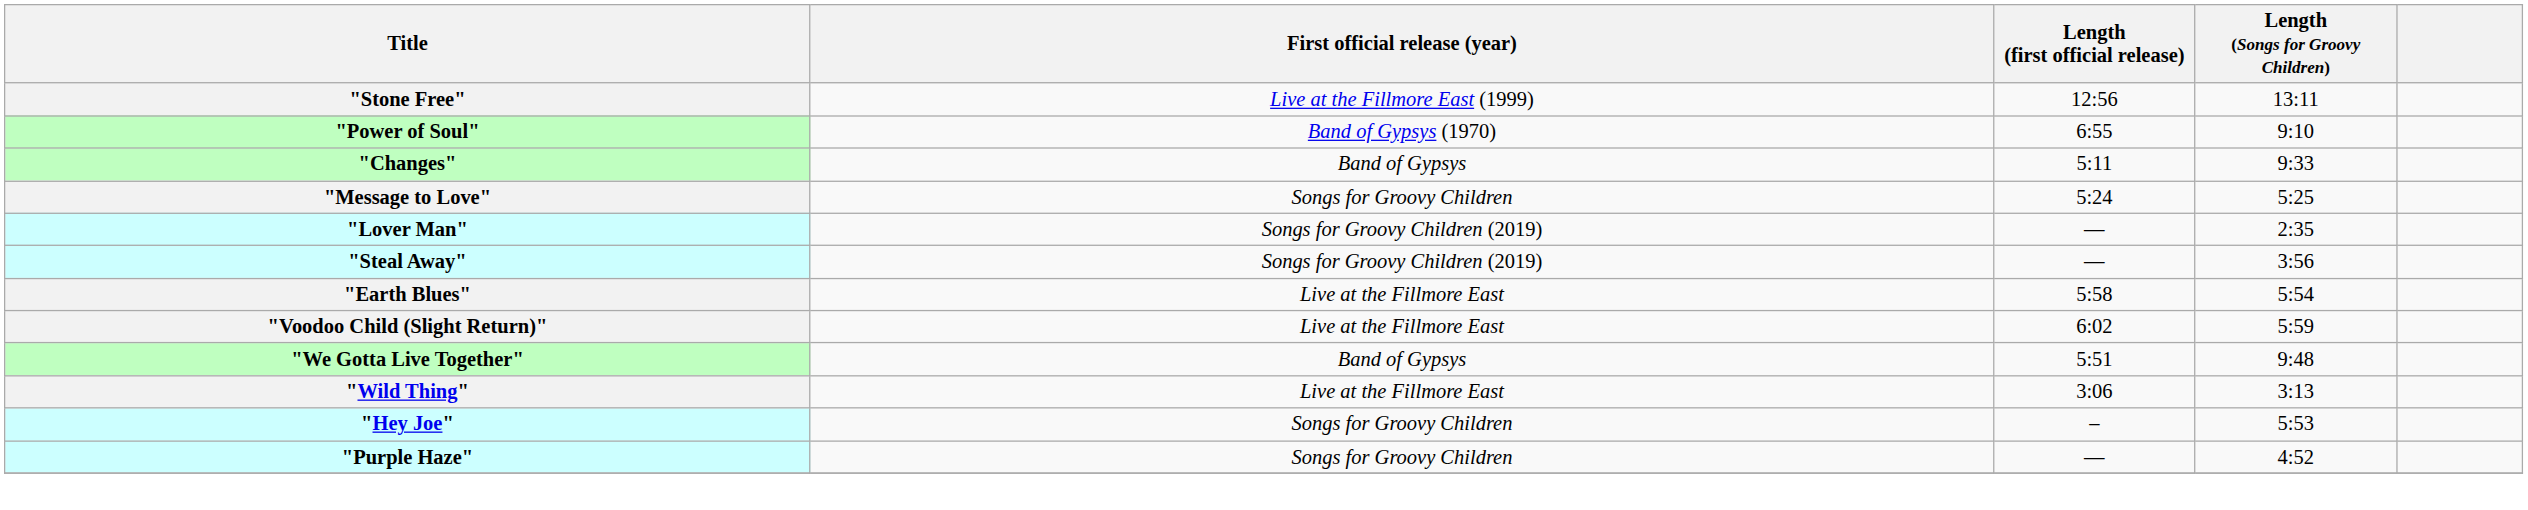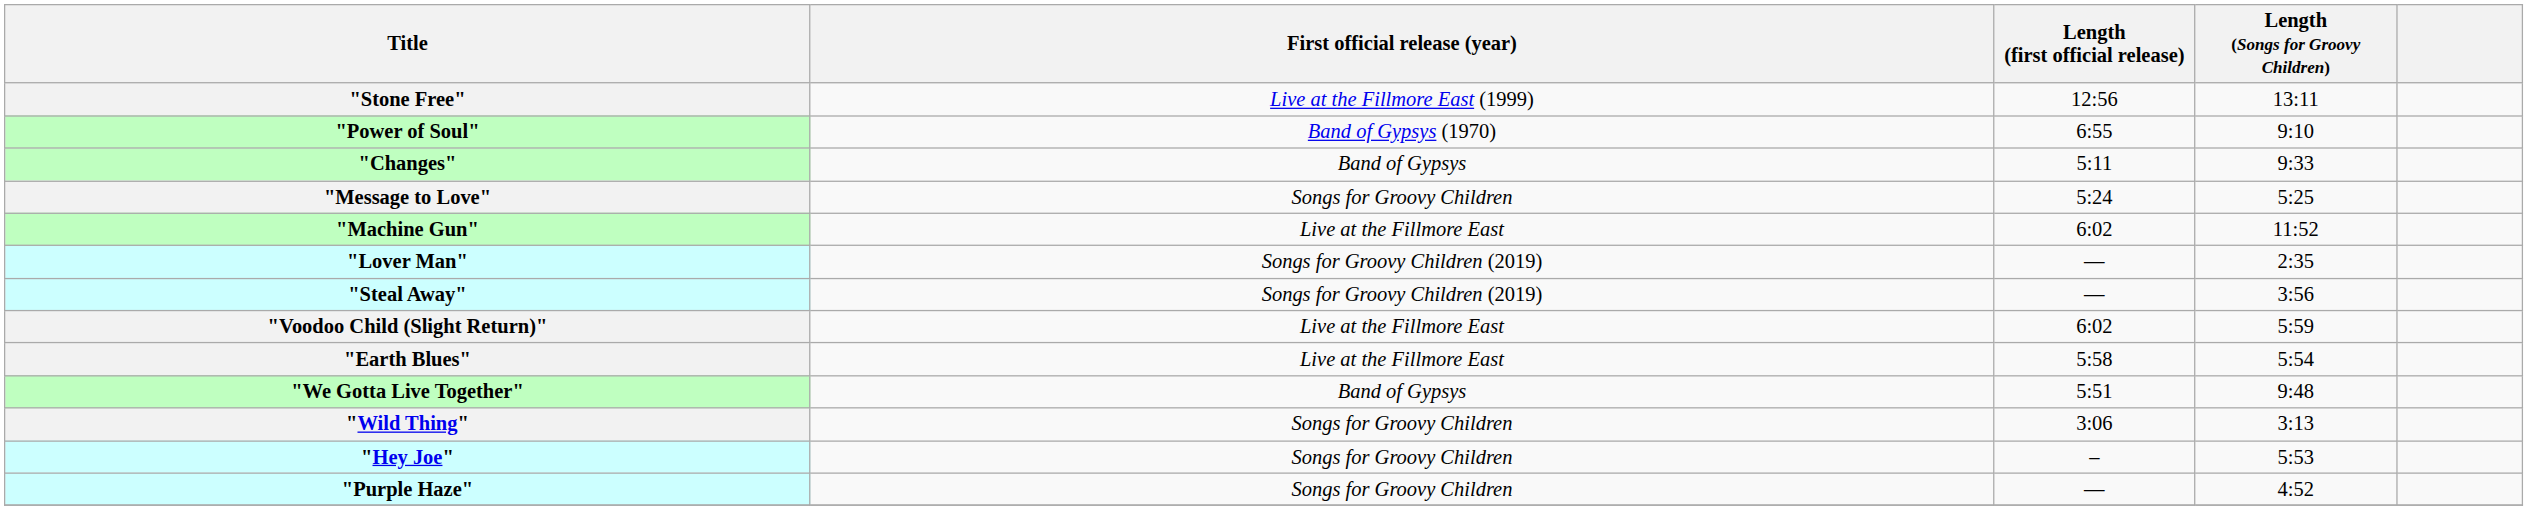 <table class="wikitable sortable plainrowheaders" style="text-align:center;">
 <tr>
 <th scope="col" width=32%>Title</th>
 <th scope="col" width=47%>First official release (year)</th>
 <th scope="col" width=8%>Length<br>(first official release)</th>
 <th scope="col" width=8%>Length<br><small>(<em>Songs for Groovy Children</em>)</small></th>
 <th scope="col"  width=5% class="unsortable"></th>
 </tr>
 <tr>
 <th scope="row">"Stone Free"</th>
 <td><em><a href='#'>Live at the Fillmore East</a></em> (1999)</td>
 <td>12:56</td>
 <td>13:11</td>
 <td></td>
 </tr>
 <tr>
 <th scope="row" style="background-color:#BFFFC0">"Power of Soul"</th>
 <td><em><a href='#'>Band of Gypsys</a></em> (1970)</td>
 <td>6:55</td>
 <td>9:10</td>
 <td></td>
 </tr>
 <tr>
 <th scope="row" style="background-color:#BFFFC0">"Changes"</th>
 <td><em>Band of Gypsys</em></td>
 <td>5:11</td>
 <td>9:33</td>
 <td></td>
 </tr>
 <tr>
 <th scope="row">"Message to Love"</th>
 <td><em>Songs for Groovy Children</em></td>
 <td>5:24</td>
 <td>5:25</td>
 <td></td>
 </tr>
 <tr>
+<th scope="row" style="background-color:#BFFFC0">"Machine Gun"</th>
+<td><em>Live at the Fillmore East</em></td>
+<td>6:02</td>
+<td>11:52</td>
+<td></td>
+</tr>
+<tr>
 <th scope="row" style="background-color:#CCFFFF">"Lover Man"</th>
 <td><em>Songs for Groovy Children</em> (2019)</td>
 <td>—</td>
 <td>2:35</td>
 <td></td>
 </tr>
 <tr>
 <th scope="row" style="background-color:#CCFFFF">"Steal Away"</th>
 <td><em>Songs for Groovy Children</em> (2019)</td>
 <td>—</td>
 <td>3:56</td>
 <td></td>
 </tr>
 <tr>
+<th scope="row">"Voodoo Child (Slight Return)"</th>
+<td><em>Live at the Fillmore East</em></td>
+<td>6:02</td>
+<td>5:59</td>
+<td></td>
+</tr>
+<tr>
 <th scope="row">"Earth Blues"</th>
 <td><em>Live at the Fillmore East</em></td>
 <td>5:58</td>
 <td>5:54</td>
-<td></td>
-</tr>
-<tr>
-<th scope="row">"Voodoo Child (Slight Return)"</th>
-<td><em>Live at the Fillmore East</em></td>
-<td>6:02</td>
-<td>5:59</td>
 <td></td>
 </tr>
 <tr>
 <th scope="row" style="background-color:#BFFFC0">"We Gotta Live Together"</th>
 <td><em>Band of Gypsys</em></td>
 <td>5:51</td>
 <td>9:48</td>
 <td></td>
 </tr>
 <tr>
 <th scope="row">"<a href='#'>Wild Thing</a>"</th>
-<td><em>Live at the Fillmore East</em></td>
+<td><em>Songs for Groovy Children</em></td>
 <td>3:06</td>
 <td>3:13</td>
 <td></td>
 </tr>
 <tr>
 <th scope="row" style="background-color:#CCFFFF">"<a href='#'>Hey Joe</a>"</th>
 <td><em>Songs for Groovy Children</em></td>
 <td>–</td>
 <td>5:53</td>
 <td></td>
 </tr>
 <tr>
 <th scope="row" style="background-color:#CCFFFF">"Purple Haze"</th>
 <td><em>Songs for Groovy Children</em></td>
 <td>—</td>
 <td>4:52</td>
 <td></td>
 </tr>
 <tr>
 </tr>
 </table>
